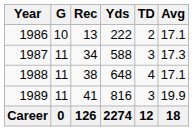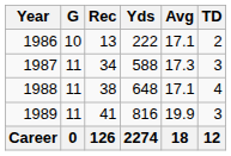 <table class="wikitable" style="text-align: right">
 <tr>
 <th>Year</th>
 <th>G</th>
 <th>Rec</th>
 <th>Yds</th>
+<th>Avg</th>
 <th>TD</th>
-<th>Avg</th>
 </tr>
 <tr>
 <td>1986</td>
 <td>10</td>
 <td>13</td>
 <td>222</td>
+<td>17.1</td>
 <td>2</td>
-<td>17.1</td>
 </tr>
 <tr>
 <td>1987</td>
 <td>11</td>
 <td>34</td>
 <td>588</td>
+<td>17.3</td>
 <td>3</td>
-<td>17.3</td>
 </tr>
 <tr>
 <td>1988</td>
 <td>11</td>
 <td>38</td>
 <td>648</td>
+<td>17.1</td>
 <td>4</td>
-<td>17.1</td>
 </tr>
 <tr>
 <td>1989</td>
 <td>11</td>
 <td>41</td>
 <td>816</td>
+<td>19.9</td>
 <td>3</td>
-<td>19.9</td>
 </tr>
 <tr>
 <th>Career</th>
 <th>0</th>
 <th>126</th>
 <th>2274</th>
+<th>18</th>
 <th>12</th>
-<th>18</th>
 </tr>
 </table>
